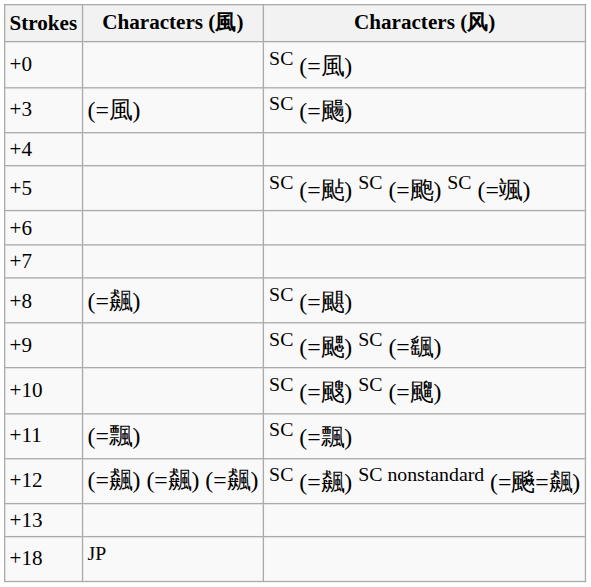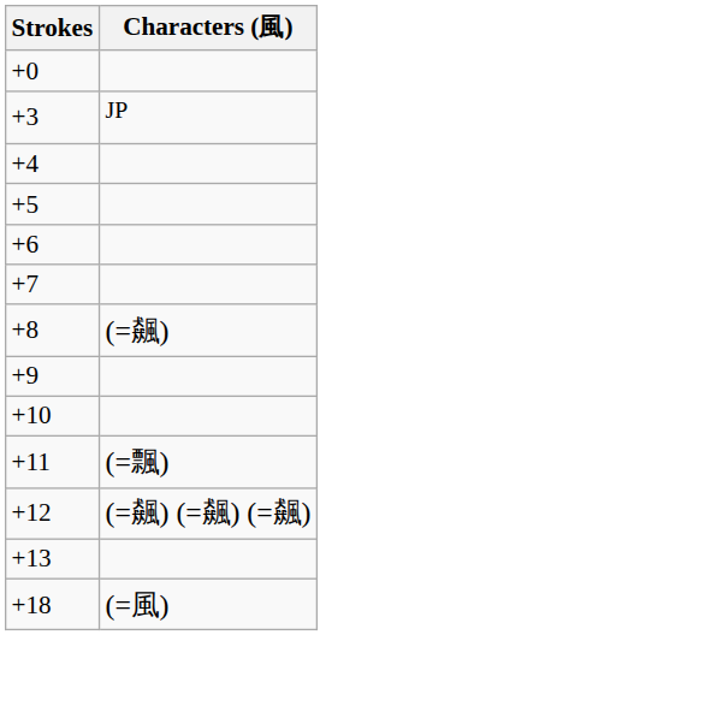 <table class="wikitable">
 <tr>
 <th>Strokes</th>
 <th>Characters (風)</th>
-<th>Characters (风)</th>
 </tr>
 <tr>
 <td>+0</td>
 <td style="font-size: large;" lang="zh-Hant"></td>
-<td style="font-size: large;" lang="zh-Hans"><sup>SC</sup> (=風)</td>
 </tr>
 <tr>
 <td>+3</td>
-<td style="font-size: large;" lang="zh-Hant"> (=風) </td>
-<td style="font-size: large;" lang="zh-Hans"><sup>SC</sup> (=颺)</td>
+<td style="font-size: large;" lang="zh-Hant"> <sup>JP</sup></td>
 </tr>
 <tr>
 <td>+4</td>
 <td style="font-size: large;" lang="zh-Hant"> </td>
-<td style="font-size: large;" lang="zh-Hans"></td>
 </tr>
 <tr>
 <td>+5</td>
 <td style="font-size: large;" lang="zh-Hant">    </td>
-<td style="font-size: large;" lang="zh-Hans"><sup>SC</sup> (=颭) <sup>SC</sup> (=颮) <sup>SC</sup> (=颯)</td>
 </tr>
 <tr>
 <td>+6</td>
 <td style="font-size: large;" lang="zh-Hant"> </td>
-<td style="font-size: large;" lang="zh-Hans"></td>
 </tr>
 <tr>
 <td>+7</td>
 <td style="font-size: large;" lang="zh-Hant"> </td>
-<td style="font-size: large;" lang="zh-Hans"></td>
 </tr>
 <tr>
 <td>+8</td>
 <td style="font-size: large;" lang="zh-Hant">  (=飆)</td>
-<td style="font-size: large;" lang="zh-Hans"><sup>SC</sup> (=颶)</td>
 </tr>
 <tr>
 <td>+9</td>
 <td style="font-size: large;" lang="zh-Hant">  </td>
-<td style="font-size: large;" lang="zh-Hans"><sup>SC</sup> (=颸) <sup>SC</sup> (=颻)</td>
 </tr>
 <tr>
 <td>+10</td>
 <td style="font-size: large;" lang="zh-Hant">     </td>
-<td style="font-size: large;" lang="zh-Hans"><sup>SC</sup> (=颼) <sup>SC</sup> (=飀)</td>
 </tr>
 <tr>
 <td>+11</td>
 <td style="font-size: large;" lang="zh-Hant">   (=飄) </td>
-<td style="font-size: large;" lang="zh-Hans"><sup>SC</sup> (=飄)</td>
 </tr>
 <tr>
 <td>+12</td>
 <td style="font-size: large;" lang="zh-Hant">   (=飆)  (=飆)   (=飆)</td>
-<td style="font-size: large;" lang="zh-Hans"><sup>SC</sup> (=飆) <sup>SC nonstandard</sup> (=飈=飆)</td>
 </tr>
 <tr>
 <td>+13</td>
 <td style="font-size: large;" lang="zh-Hant"></td>
-<td style="font-size: large;" lang="zh-Hans"></td>
 </tr>
 <tr>
 <td>+18</td>
-<td style="font-size: large;" lang="zh-Hant"> <sup>JP</sup></td>
-<td style="font-size: large;" lang="zh-Hans"></td>
+<td style="font-size: large;" lang="zh-Hant"> (=風) </td>
 </tr>
 </table>
